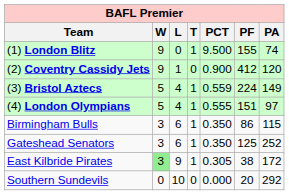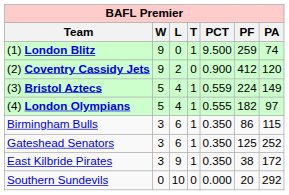 <table class="wikitable">
 <tr bgcolor="#FFCCCC">
 <td colspan="8" align="center"><strong>BAFL Premier</strong></td>
 </tr>
 <tr bgcolor="#efefef">
 <th>Team</th>
 <th>W</th>
 <th>L</th>
 <th>T</th>
 <th>PCT</th>
 <th>PF</th>
 <th>PA</th>
 </tr>
 <tr align="center" bgcolor="#ccffcc">
 <td align="left">(1) <strong><a href='#'>London Blitz</a></strong></td>
 <td>9</td>
 <td>0</td>
 <td>1</td>
 <td>9.500</td>
-<td>155</td>
+<td>259</td>
 <td>74</td>
 </tr>
 <tr align="center" bgcolor="#ccffcc">
 <td align="left">(2) <strong><a href='#'>Coventry Cassidy Jets</a></strong></td>
 <td>9</td>
-<td>1</td>
+<td>2</td>
 <td>0</td>
 <td>0.900</td>
 <td>412</td>
 <td>120</td>
 </tr>
 <tr align="center" bgcolor="#ccffcc">
 <td align="left">(3) <strong><a href='#'>Bristol Aztecs</a></strong></td>
 <td>5</td>
 <td>4</td>
 <td>1</td>
 <td>0.559</td>
 <td>224</td>
 <td>149</td>
 </tr>
 <tr align="center" bgcolor="#ccffcc">
 <td align="left">(4) <strong><a href='#'>London Olympians</a></strong></td>
 <td>5</td>
 <td>4</td>
 <td>1</td>
 <td>0.555</td>
-<td>151</td>
+<td>182</td>
 <td>97</td>
 </tr>
 <tr align="center">
 <td align="left"><a href='#'>Birmingham Bulls</a></td>
 <td>3</td>
 <td>6</td>
 <td>1</td>
 <td>0.350</td>
 <td>86</td>
 <td>115</td>
 </tr>
 <tr align="center">
 <td align="left"><a href='#'>Gateshead Senators</a></td>
 <td>3</td>
 <td>6</td>
 <td>1</td>
 <td>0.350</td>
 <td>125</td>
 <td>252</td>
 </tr>
 <tr align="center">
 <td align="left"><a href='#'>East Kilbride Pirates</a></td>
-<td style="background: lightgreen;">3</td>
+<td>3</td>
 <td>9</td>
 <td>1</td>
-<td>0.305</td>
+<td>0.350</td>
 <td>38</td>
 <td>172</td>
 </tr>
 <tr align="center">
 <td align="left"><a href='#'>Southern Sundevils</a></td>
 <td>0</td>
 <td>10</td>
 <td>0</td>
 <td>0.000</td>
 <td>20</td>
 <td>292</td>
 </tr>
 </table>
